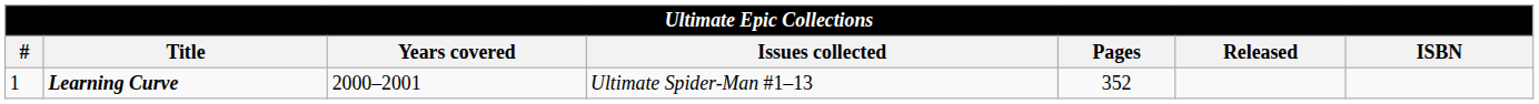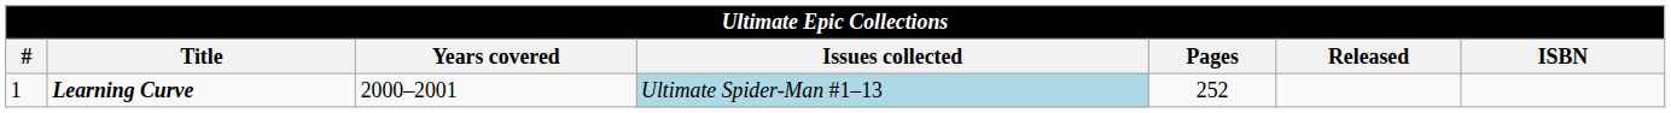 <table class="wikitable sortable" width=98%>
 <tr>
 <th colspan=7 style="background-color: black; color: white;"><em>Ultimate Epic Collections</em></th>
 </tr>
 <tr>
 <th class="unsortable">#</th>
 <th class="unsortable">Title</th>
 <th>Years covered</th>
 <th>Issues collected</th>
 <th>Pages</th>
 <th>Released</th>
 <th class="unsortable" style="width: 9em;">ISBN</th>
 </tr>
 <tr>
 <td>1</td>
 <td><strong><em>Learning Curve</em></strong></td>
 <td>2000–2001</td>
-<td><em>Ultimate Spider-Man</em> #1–13</td>
-<td style="text-align: center;">352</td>
+<td style="background: lightblue;"><em>Ultimate Spider-Man</em> #1–13</td>
+<td style="text-align: center;">252</td>
 <td></td>
 <td></td>
 </tr>
 </table>
